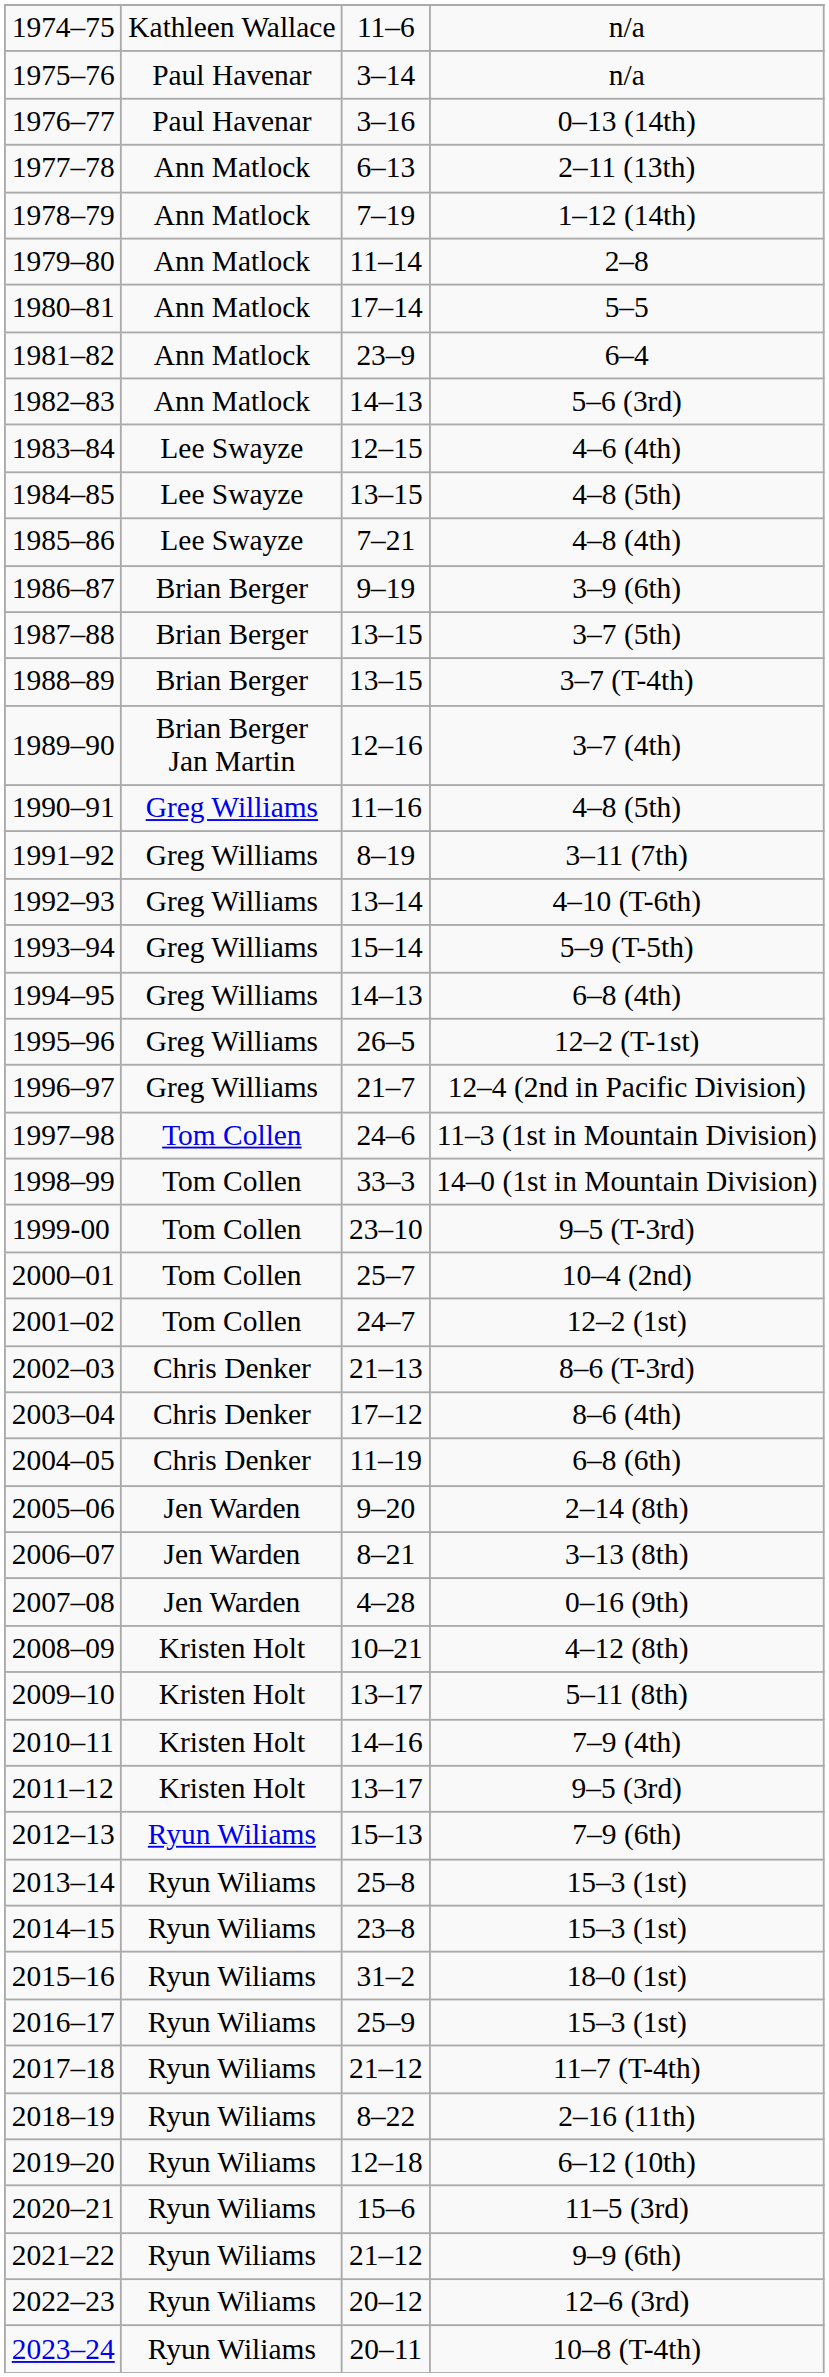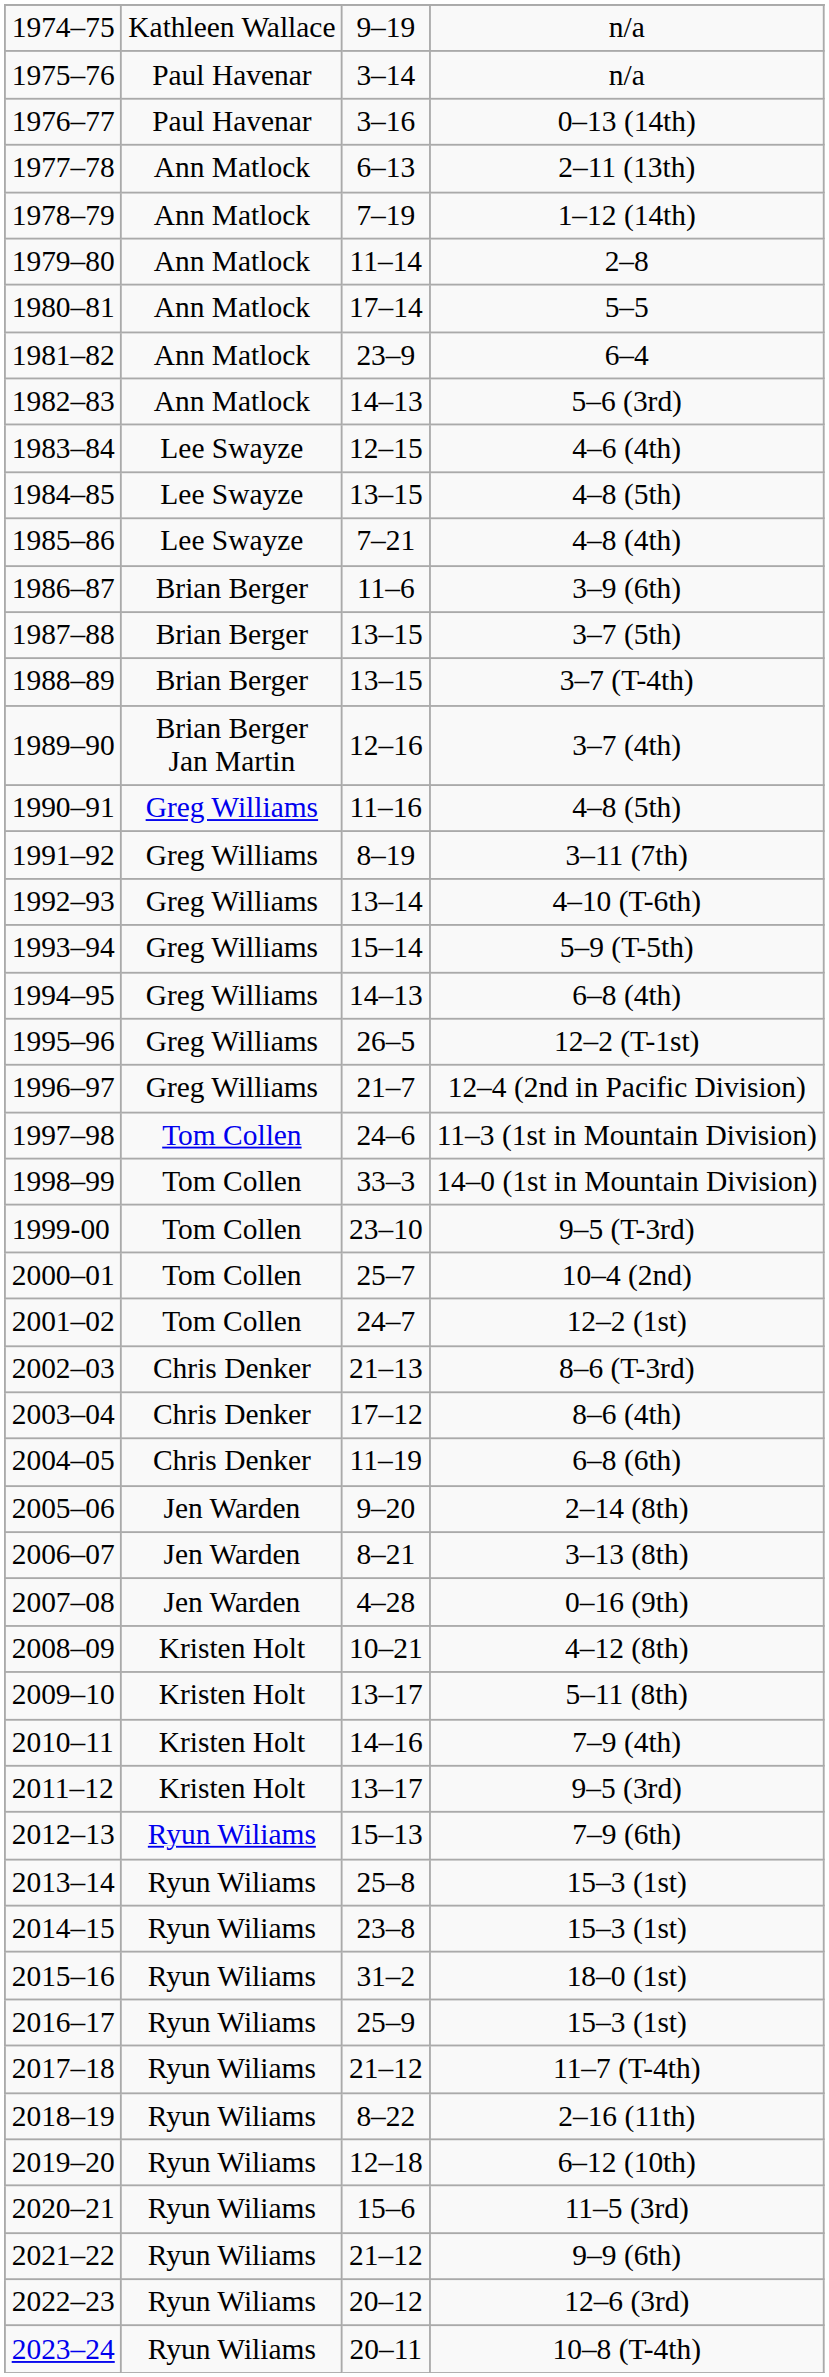 <table class="wikitable" style="text-align:center">
 <tr>
 </tr>
 <tr>
 <td style="text-align:left">1974–75</td>
 <td>Kathleen Wallace</td>
-<td>11–6</td>
+<td>9–19</td>
 <td>n/a</td>
 </tr>
 <tr>
 <td style="text-align:left">1975–76</td>
 <td>Paul Havenar</td>
 <td>3–14</td>
 <td>n/a</td>
 </tr>
 <tr>
 <td style="text-align:left">1976–77</td>
 <td>Paul Havenar</td>
 <td>3–16</td>
 <td>0–13 (14th)</td>
 </tr>
 <tr>
 <td style="text-align:left">1977–78</td>
 <td>Ann Matlock</td>
 <td>6–13</td>
 <td>2–11 (13th)</td>
 </tr>
 <tr>
 <td style="text-align:left">1978–79</td>
 <td>Ann Matlock</td>
 <td>7–19</td>
 <td>1–12 (14th)</td>
 </tr>
 <tr>
 <td style="text-align:left">1979–80</td>
 <td>Ann Matlock</td>
 <td>11–14</td>
 <td>2–8</td>
 </tr>
 <tr>
 <td style="text-align:left">1980–81</td>
 <td>Ann Matlock</td>
 <td>17–14</td>
 <td>5–5</td>
 </tr>
 <tr>
 <td style="text-align:left">1981–82</td>
 <td>Ann Matlock</td>
 <td>23–9</td>
 <td>6–4</td>
 </tr>
 <tr>
 <td style="text-align:left">1982–83</td>
 <td>Ann Matlock</td>
 <td>14–13</td>
 <td>5–6 (3rd)</td>
 </tr>
 <tr>
 <td style="text-align:left">1983–84</td>
 <td>Lee Swayze</td>
 <td>12–15</td>
 <td>4–6 (4th)</td>
 </tr>
 <tr>
 <td style="text-align:left">1984–85</td>
 <td>Lee Swayze</td>
 <td>13–15</td>
 <td>4–8 (5th)</td>
 </tr>
 <tr>
 <td style="text-align:left">1985–86</td>
 <td>Lee Swayze</td>
 <td>7–21</td>
 <td>4–8 (4th)</td>
 </tr>
 <tr>
 <td style="text-align:left">1986–87</td>
 <td>Brian Berger</td>
-<td>9–19</td>
+<td>11–6</td>
 <td>3–9 (6th)</td>
 </tr>
 <tr>
 <td style="text-align:left">1987–88</td>
 <td>Brian Berger</td>
 <td>13–15</td>
 <td>3–7 (5th)</td>
 </tr>
 <tr>
 <td style="text-align:left">1988–89</td>
 <td>Brian Berger</td>
 <td>13–15</td>
 <td>3–7 (T-4th)</td>
 </tr>
 <tr>
 <td style="text-align:left">1989–90</td>
 <td>Brian Berger<br>Jan Martin</td>
 <td>12–16</td>
 <td>3–7 (4th)</td>
 </tr>
 <tr>
 <td style="text-align:left">1990–91</td>
 <td><a href='#'>Greg Williams</a></td>
 <td>11–16</td>
 <td>4–8 (5th)</td>
 </tr>
 <tr>
 <td style="text-align:left">1991–92</td>
 <td>Greg Williams</td>
 <td>8–19</td>
 <td>3–11 (7th)</td>
 </tr>
 <tr>
 <td style="text-align:left">1992–93</td>
 <td>Greg Williams</td>
 <td>13–14</td>
 <td>4–10 (T-6th)</td>
 </tr>
 <tr>
 <td style="text-align:left">1993–94</td>
 <td>Greg Williams</td>
 <td>15–14</td>
 <td>5–9 (T-5th)</td>
 </tr>
 <tr>
 <td style="text-align:left">1994–95</td>
 <td>Greg Williams</td>
 <td>14–13</td>
 <td>6–8 (4th)</td>
 </tr>
 <tr>
 <td style="text-align:left">1995–96</td>
 <td>Greg Williams</td>
 <td>26–5</td>
 <td>12–2 (T-1st)</td>
 </tr>
 <tr>
 <td style="text-align:left">1996–97</td>
 <td>Greg Williams</td>
 <td>21–7</td>
 <td>12–4 (2nd in Pacific Division)</td>
 </tr>
 <tr>
 <td style="text-align:left">1997–98</td>
 <td><a href='#'>Tom Collen</a></td>
 <td>24–6</td>
 <td>11–3 (1st in Mountain Division)</td>
 </tr>
 <tr>
 <td style="text-align:left">1998–99</td>
 <td>Tom Collen</td>
 <td>33–3</td>
 <td>14–0 (1st in Mountain Division)</td>
 </tr>
 <tr>
 <td style="text-align:left">1999-00</td>
 <td>Tom Collen</td>
 <td>23–10</td>
 <td>9–5 (T-3rd)</td>
 </tr>
 <tr>
 <td style="text-align:left">2000–01</td>
 <td>Tom Collen</td>
 <td>25–7</td>
 <td>10–4 (2nd)</td>
 </tr>
 <tr>
 <td style="text-align:left">2001–02</td>
 <td>Tom Collen</td>
 <td>24–7</td>
 <td>12–2 (1st)</td>
 </tr>
 <tr>
 <td style="text-align:left">2002–03</td>
 <td>Chris Denker</td>
 <td>21–13</td>
 <td>8–6 (T-3rd)</td>
 </tr>
 <tr>
 <td style="text-align:left">2003–04</td>
 <td>Chris Denker</td>
 <td>17–12</td>
 <td>8–6 (4th)</td>
 </tr>
 <tr>
 <td style="text-align:left">2004–05</td>
 <td>Chris Denker</td>
 <td>11–19</td>
 <td>6–8 (6th)</td>
 </tr>
 <tr>
 <td style="text-align:left">2005–06</td>
 <td>Jen Warden</td>
 <td>9–20</td>
 <td>2–14 (8th)</td>
 </tr>
 <tr>
 <td style="text-align:left">2006–07</td>
 <td>Jen Warden</td>
 <td>8–21</td>
 <td>3–13 (8th)</td>
 </tr>
 <tr>
 <td style="text-align:left">2007–08</td>
 <td>Jen Warden</td>
 <td>4–28</td>
 <td>0–16 (9th)</td>
 </tr>
 <tr>
 <td style="text-align:left">2008–09</td>
 <td>Kristen Holt</td>
 <td>10–21</td>
 <td>4–12 (8th)</td>
 </tr>
 <tr>
 <td style="text-align:left">2009–10</td>
 <td>Kristen Holt</td>
 <td>13–17</td>
 <td>5–11 (8th)</td>
 </tr>
 <tr>
 <td style="text-align:left">2010–11</td>
 <td>Kristen Holt</td>
 <td>14–16</td>
 <td>7–9 (4th)</td>
 </tr>
 <tr>
 <td style="text-align:left">2011–12</td>
 <td>Kristen Holt</td>
 <td>13–17</td>
 <td>9–5 (3rd)</td>
 </tr>
 <tr>
 <td style="text-align:left">2012–13</td>
 <td><a href='#'>Ryun Wiliams</a></td>
 <td>15–13</td>
 <td>7–9 (6th)</td>
 </tr>
 <tr>
 <td style="text-align:left">2013–14</td>
 <td>Ryun Wiliams</td>
 <td>25–8</td>
 <td>15–3 (1st)</td>
 </tr>
 <tr>
 <td style="text-align:left">2014–15</td>
 <td>Ryun Wiliams</td>
 <td>23–8</td>
 <td>15–3 (1st)</td>
 </tr>
 <tr>
 <td style="text-align:left">2015–16</td>
 <td>Ryun Wiliams</td>
 <td>31–2</td>
 <td>18–0 (1st)</td>
 </tr>
 <tr>
 <td>2016–17</td>
 <td>Ryun Wiliams</td>
 <td>25–9</td>
 <td>15–3 (1st)</td>
 </tr>
 <tr>
 <td>2017–18</td>
 <td>Ryun Wiliams</td>
 <td>21–12</td>
 <td>11–7 (T-4th)</td>
 </tr>
 <tr>
 <td>2018–19</td>
 <td>Ryun Wiliams</td>
 <td>8–22</td>
 <td>2–16 (11th)</td>
 </tr>
 <tr>
 <td>2019–20</td>
 <td>Ryun Wiliams</td>
 <td>12–18</td>
 <td>6–12 (10th)</td>
 </tr>
 <tr>
 <td>2020–21</td>
 <td>Ryun Wiliams</td>
 <td>15–6</td>
 <td>11–5 (3rd)</td>
 </tr>
 <tr>
 <td>2021–22</td>
 <td>Ryun Wiliams</td>
 <td>21–12</td>
 <td>9–9 (6th)</td>
 </tr>
 <tr>
 <td>2022–23</td>
 <td>Ryun Wiliams</td>
 <td>20–12</td>
 <td>12–6 (3rd)</td>
 </tr>
 <tr>
 <td><a href='#'>2023–24</a></td>
 <td>Ryun Wiliams</td>
 <td>20–11</td>
 <td>10–8 (T-4th)</td>
 </tr>
 </table>
